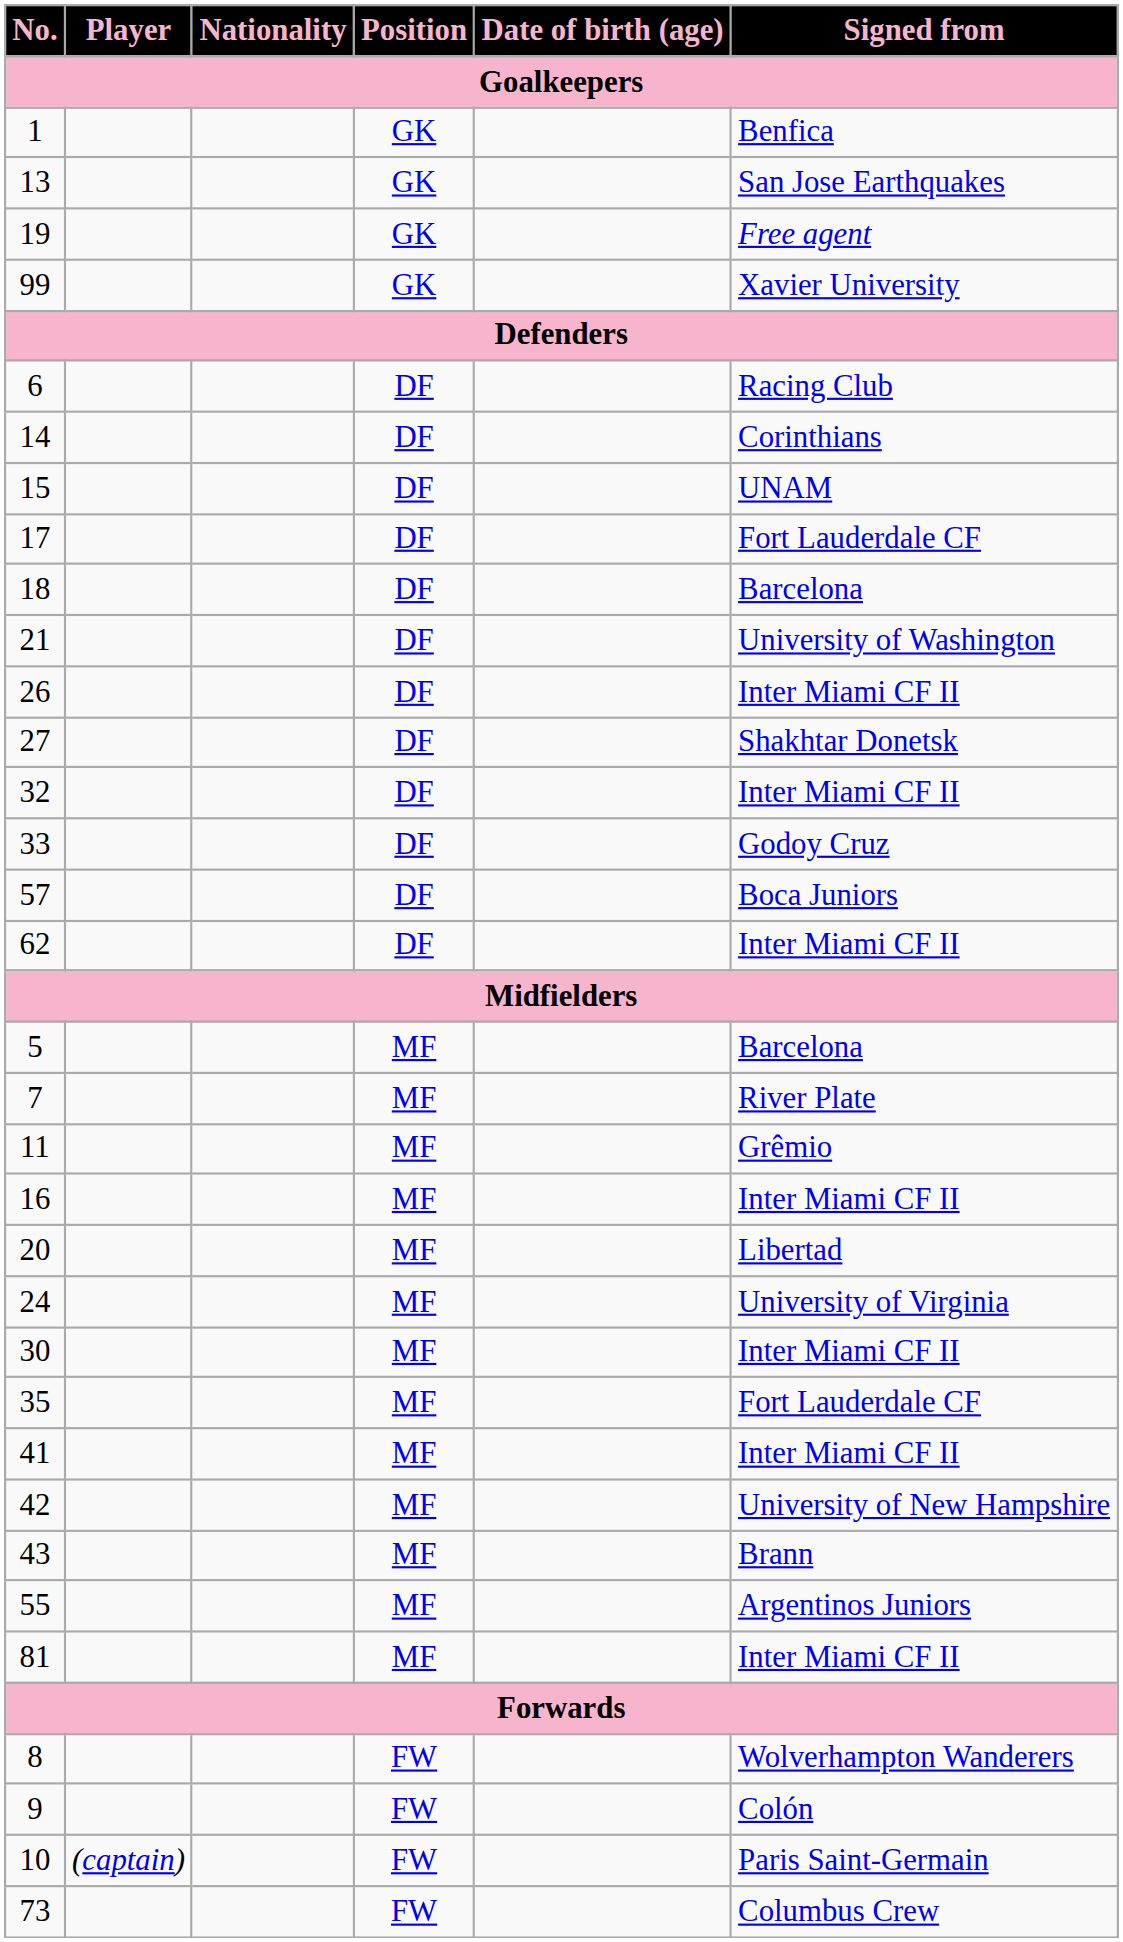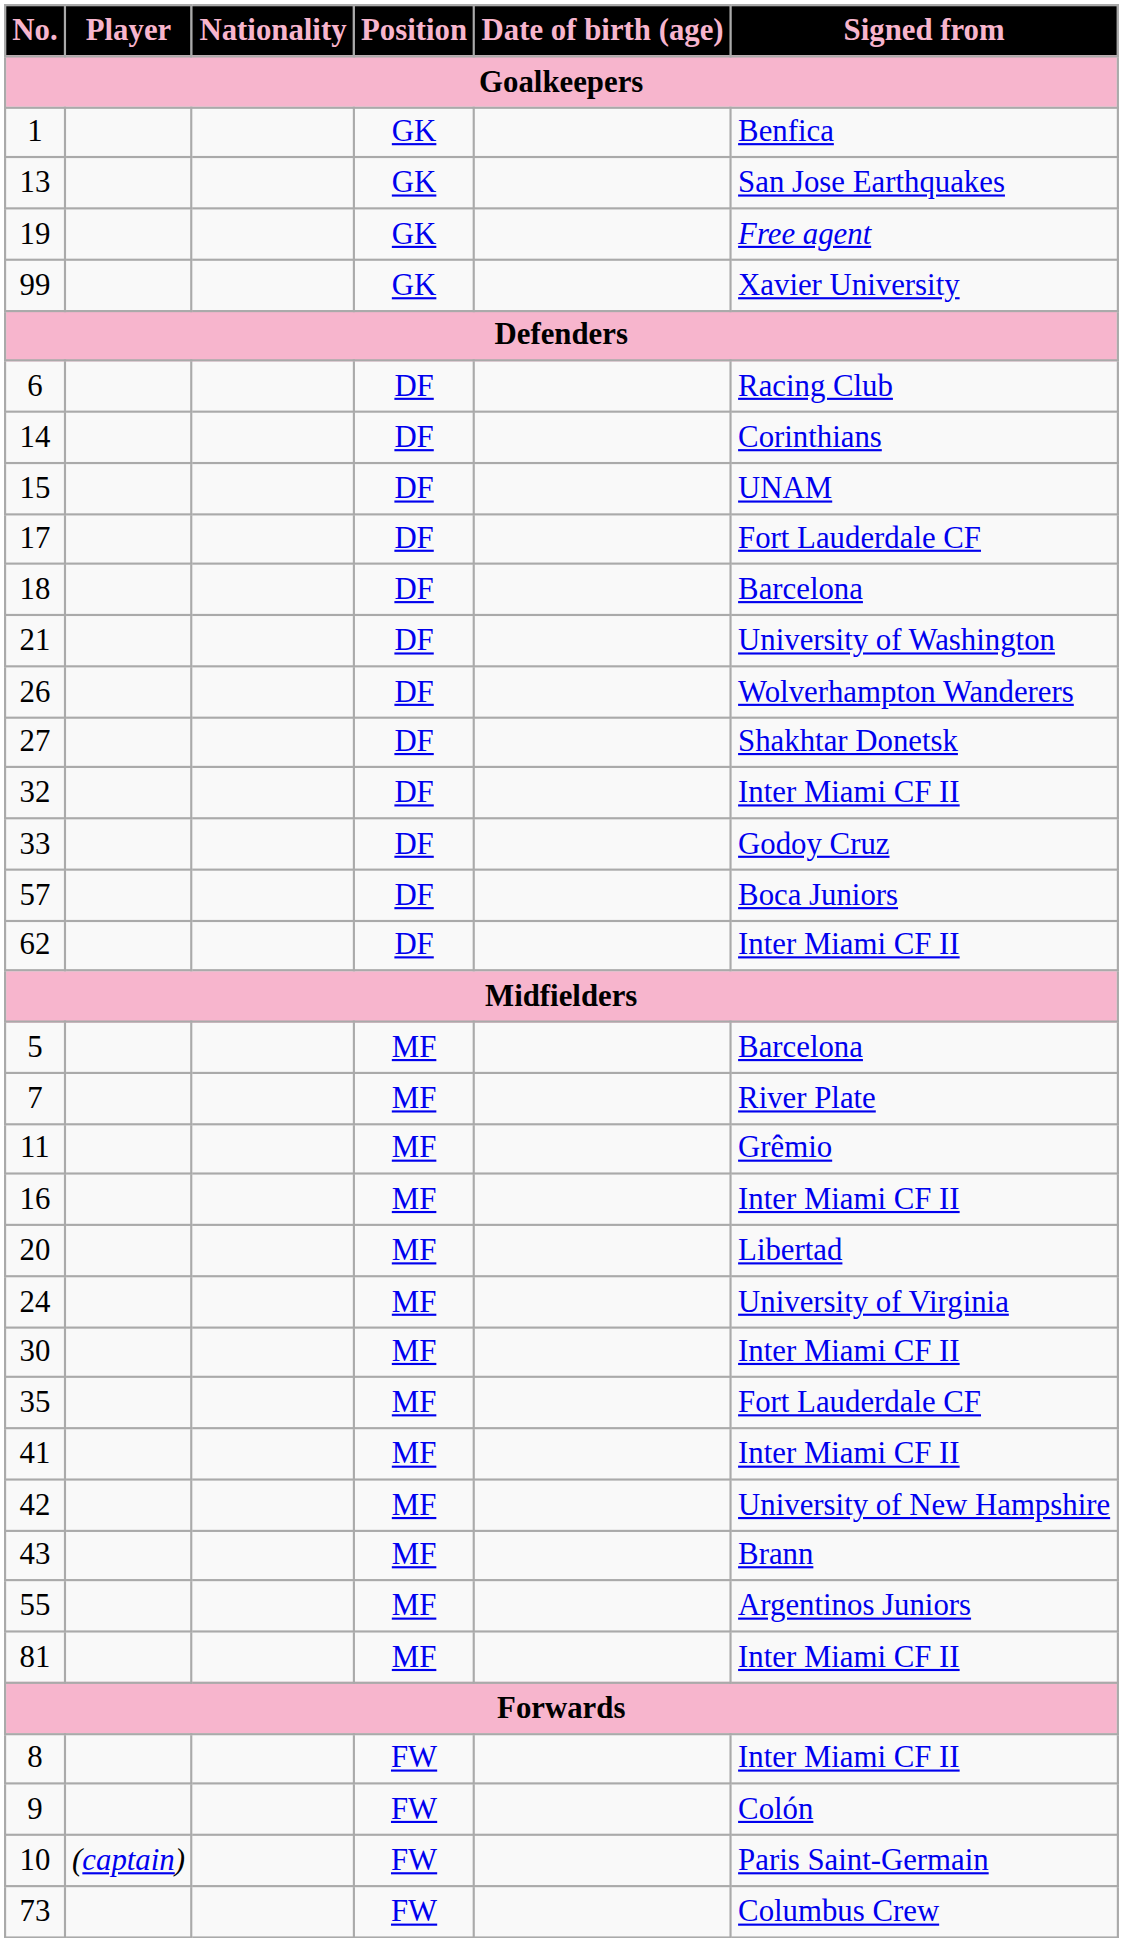 <table class="wikitable sortable" style="text-align:center; font-size:90%;">
 <tr>
 <th style="background:#000000; color:#F7B5CD; text-align:center;">No.</th>
 <th style="background:#000000; color:#F7B5CD; text-align:center;">Player</th>
 <th style="background:#000000; color:#F7B5CD; text-align:center;">Nationality</th>
 <th style="background:#000000; color:#F7B5CD; text-align:center;">Position</th>
 <th style="background:#000000; color:#F7B5CD; text-align:center;">Date of birth (age)</th>
 <th style="background:#000000; color:#F7B5CD; text-align:center;">Signed from</th>
 </tr>
 <tr class="sortbottom">
 <td colspan="7" style="background:#F7B5CD; color:#000000; text-align:center"><strong>Goalkeepers</strong></td>
 </tr>
 <tr>
 <td>1</td>
 <td></td>
 <td></td>
 <td><a href='#'>GK</a></td>
 <td></td>
 <td style="text-align:left"> <a href='#'>Benfica</a></td>
 </tr>
 <tr>
 <td>13</td>
 <td></td>
 <td></td>
 <td><a href='#'>GK</a></td>
 <td></td>
 <td style="text-align:left"> <a href='#'>San Jose Earthquakes</a></td>
 </tr>
 <tr>
 <td>19</td>
 <td></td>
 <td></td>
 <td><a href='#'>GK</a></td>
 <td></td>
 <td style="text-align:left"><em><a href='#'>Free agent</a></em></td>
 </tr>
 <tr>
 <td>99</td>
 <td></td>
 <td></td>
 <td><a href='#'>GK</a></td>
 <td></td>
 <td style="text-align:left"> <a href='#'>Xavier University</a></td>
 </tr>
 <tr class="sortbottom">
 <td colspan="7" style="background:#F7B5CD; color:#000000; text-align:center"><strong>Defenders</strong></td>
 </tr>
 <tr>
 <td>6</td>
 <td></td>
 <td></td>
 <td><a href='#'>DF</a></td>
 <td></td>
 <td style="text-align:left"> <a href='#'>Racing Club</a></td>
 </tr>
 <tr>
 <td>14</td>
 <td></td>
 <td></td>
 <td><a href='#'>DF</a></td>
 <td></td>
 <td style="text-align:left"> <a href='#'>Corinthians</a></td>
 </tr>
 <tr>
 <td>15</td>
 <td></td>
 <td></td>
 <td><a href='#'>DF</a></td>
 <td></td>
 <td style="text-align:left"> <a href='#'>UNAM</a></td>
 </tr>
 <tr>
 <td>17</td>
 <td></td>
 <td></td>
 <td><a href='#'>DF</a></td>
 <td></td>
 <td style="text-align:left"> <a href='#'>Fort Lauderdale CF</a></td>
 </tr>
 <tr>
 <td>18</td>
 <td></td>
 <td></td>
 <td><a href='#'>DF</a></td>
 <td></td>
 <td style="text-align:left"> <a href='#'>Barcelona</a></td>
 </tr>
 <tr>
 <td>21</td>
 <td></td>
 <td></td>
 <td><a href='#'>DF</a></td>
 <td></td>
 <td style="text-align:left"> <a href='#'>University of Washington</a></td>
 </tr>
 <tr>
 <td>26</td>
 <td></td>
 <td></td>
 <td><a href='#'>DF</a></td>
 <td></td>
-<td style="text-align:left"> <a href='#'>Inter Miami CF II</a></td>
+<td style="text-align:left"> <a href='#'>Wolverhampton Wanderers</a></td>
 </tr>
 <tr>
 <td>27</td>
 <td></td>
 <td></td>
 <td><a href='#'>DF</a></td>
 <td></td>
 <td style="text-align:left"> <a href='#'>Shakhtar Donetsk</a></td>
 </tr>
 <tr>
 <td>32</td>
 <td></td>
 <td></td>
 <td><a href='#'>DF</a></td>
 <td></td>
 <td style="text-align:left"> <a href='#'>Inter Miami CF II</a></td>
 </tr>
 <tr>
 <td>33</td>
 <td></td>
 <td></td>
 <td><a href='#'>DF</a></td>
 <td></td>
 <td style="text-align:left"> <a href='#'>Godoy Cruz</a></td>
 </tr>
 <tr>
 <td>57</td>
 <td></td>
 <td></td>
 <td><a href='#'>DF</a></td>
 <td></td>
 <td style="text-align:left"> <a href='#'>Boca Juniors</a></td>
 </tr>
 <tr>
 <td>62</td>
 <td></td>
 <td></td>
 <td><a href='#'>DF</a></td>
 <td></td>
 <td style="text-align:left"> <a href='#'>Inter Miami CF II</a></td>
 </tr>
 <tr class="sortbottom">
 <td colspan="7" style="background:#F7B5CD; color:#000000; text-align:center"><strong>Midfielders</strong></td>
 </tr>
 <tr>
 <td>5</td>
 <td></td>
 <td></td>
 <td><a href='#'>MF</a></td>
 <td></td>
 <td style="text-align:left"> <a href='#'>Barcelona</a></td>
 </tr>
 <tr>
 <td>7</td>
 <td></td>
 <td></td>
 <td><a href='#'>MF</a></td>
 <td></td>
 <td style="text-align:left"> <a href='#'>River Plate</a></td>
 </tr>
 <tr>
 <td>11</td>
 <td></td>
 <td></td>
 <td><a href='#'>MF</a></td>
 <td></td>
 <td style="text-align:left"> <a href='#'>Grêmio</a></td>
 </tr>
 <tr>
 <td>16</td>
 <td></td>
 <td></td>
 <td><a href='#'>MF</a></td>
 <td></td>
 <td style="text-align:left"> <a href='#'>Inter Miami CF II</a></td>
 </tr>
 <tr>
 <td>20</td>
 <td></td>
 <td></td>
 <td><a href='#'>MF</a></td>
 <td></td>
 <td style="text-align:left"> <a href='#'>Libertad</a></td>
 </tr>
 <tr>
 <td>24</td>
 <td></td>
 <td></td>
 <td><a href='#'>MF</a></td>
 <td></td>
 <td style="text-align:left"> <a href='#'>University of Virginia</a></td>
 </tr>
 <tr>
 <td>30</td>
 <td></td>
 <td></td>
 <td><a href='#'>MF</a></td>
 <td></td>
 <td style="text-align:left"> <a href='#'>Inter Miami CF II</a></td>
 </tr>
 <tr>
 <td>35</td>
 <td></td>
 <td></td>
 <td><a href='#'>MF</a></td>
 <td></td>
 <td style="text-align:left"> <a href='#'>Fort Lauderdale CF</a></td>
 </tr>
 <tr>
 <td>41</td>
 <td></td>
 <td></td>
 <td><a href='#'>MF</a></td>
 <td></td>
 <td style="text-align:left"> <a href='#'>Inter Miami CF II</a></td>
 </tr>
 <tr>
 <td>42</td>
 <td></td>
 <td></td>
 <td><a href='#'>MF</a></td>
 <td></td>
 <td style="text-align:left"> <a href='#'>University of New Hampshire</a></td>
 </tr>
 <tr>
 <td>43</td>
 <td></td>
 <td></td>
 <td><a href='#'>MF</a></td>
 <td></td>
 <td style="text-align:left"> <a href='#'>Brann</a></td>
 </tr>
 <tr>
 <td>55</td>
 <td></td>
 <td></td>
 <td><a href='#'>MF</a></td>
 <td></td>
 <td style="text-align:left"> <a href='#'>Argentinos Juniors</a></td>
 </tr>
 <tr>
 <td>81</td>
 <td></td>
 <td></td>
 <td><a href='#'>MF</a></td>
 <td></td>
 <td style="text-align:left"> <a href='#'>Inter Miami CF II</a></td>
 </tr>
 <tr class="sortbottom">
 <td colspan="7" style="background:#F7B5CD; color:#000000; text-align:center"><strong>Forwards</strong></td>
 </tr>
 <tr>
 <td>8</td>
 <td></td>
 <td></td>
 <td><a href='#'>FW</a></td>
 <td></td>
-<td style="text-align:left"> <a href='#'>Wolverhampton Wanderers</a></td>
+<td style="text-align:left"> <a href='#'>Inter Miami CF II</a></td>
 </tr>
 <tr>
 <td>9</td>
 <td></td>
 <td></td>
 <td><a href='#'>FW</a></td>
 <td></td>
 <td style="text-align:left"> <a href='#'>Colón</a></td>
 </tr>
 <tr>
 <td>10</td>
 <td> <em>(<a href='#'>captain</a>)</em></td>
 <td></td>
 <td><a href='#'>FW</a></td>
 <td></td>
 <td style="text-align:left"> <a href='#'>Paris Saint-Germain</a></td>
 </tr>
 <tr>
 <td>73</td>
 <td></td>
 <td></td>
 <td><a href='#'>FW</a></td>
 <td></td>
 <td style="text-align:left"> <a href='#'>Columbus Crew</a></td>
 </tr>
 </table>
